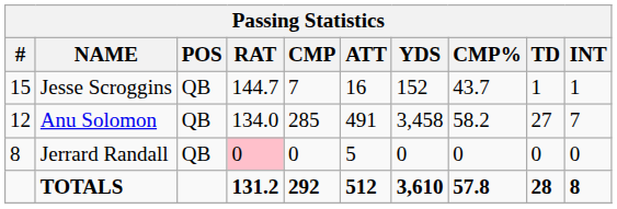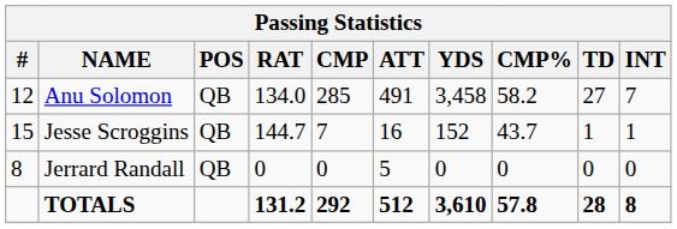 <table class="wikitable sortable collapsible collapsed">
 <tr>
 <th colspan="10">Passing Statistics</th>
 </tr>
 <tr>
 <th>#</th>
 <th>NAME</th>
 <th>POS</th>
 <th>RAT</th>
 <th>CMP</th>
 <th>ATT</th>
 <th>YDS</th>
 <th>CMP%</th>
 <th>TD</th>
 <th>INT</th>
 </tr>
 <tr>
+<td>12</td>
+<td><a href='#'>Anu Solomon</a></td>
+<td>QB</td>
+<td>134.0</td>
+<td>285</td>
+<td>491</td>
+<td>3,458</td>
+<td>58.2</td>
+<td>27</td>
+<td>7</td>
+</tr>
+<tr>
 <td>15</td>
 <td>Jesse Scroggins</td>
 <td>QB</td>
 <td>144.7</td>
 <td>7</td>
 <td>16</td>
 <td>152</td>
 <td>43.7</td>
 <td>1</td>
 <td>1</td>
 </tr>
 <tr>
-<td>12</td>
-<td><a href='#'>Anu Solomon</a></td>
-<td>QB</td>
-<td>134.0</td>
-<td>285</td>
-<td>491</td>
-<td>3,458</td>
-<td>58.2</td>
-<td>27</td>
-<td>7</td>
-</tr>
-<tr>
 <td>8</td>
 <td>Jerrard Randall</td>
 <td>QB</td>
-<td style="background: pink;">0</td>
+<td>0</td>
 <td>0</td>
 <td>5</td>
 <td>0</td>
 <td>0</td>
 <td>0</td>
 <td>0</td>
 </tr>
 <tr>
 <td></td>
 <td><strong>TOTALS</strong></td>
 <td></td>
 <td><strong>131.2</strong></td>
 <td><strong>292</strong></td>
 <td><strong>512</strong></td>
 <td><strong>3,610</strong></td>
 <td><strong>57.8</strong></td>
 <td><strong>28</strong></td>
 <td><strong>8</strong></td>
 </tr>
 <tr>
 </tr>
 </table>
